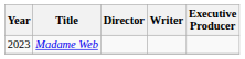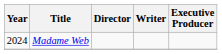 <table class="wikitable plainrowheaders">
 <tr>
 <th>Year</th>
 <th>Title</th>
 <th>Director</th>
 <th>Writer</th>
 <th>Executive<br>Producer</th>
 </tr>
 <tr>
-<td>2023</td>
+<td>2024</td>
 <td><em><a href='#'>Madame Web</a></em></td>
 <td></td>
 <td></td>
 <td></td>
 </tr>
 <tr>
 </tr>
 </table>
